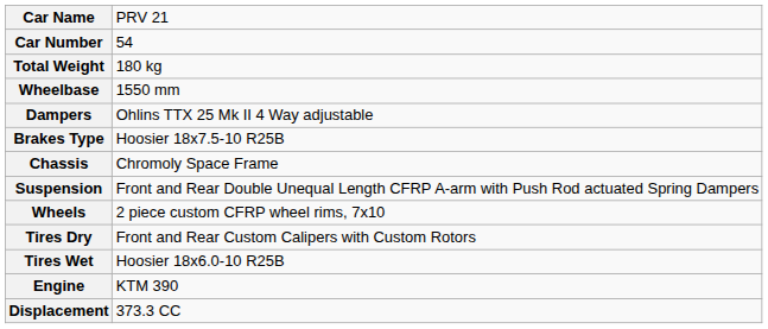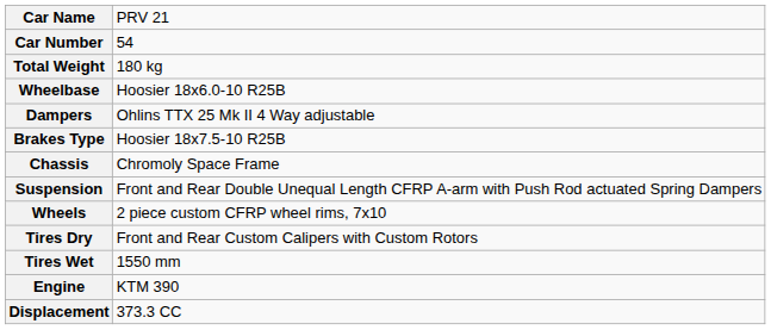 <table class="wikitable">
 <tr style="vertical-align: top">
 <th>Car Name</th>
 <td>PRV 21</td>
 </tr>
 <tr style="vertical-align: top">
 <th>Car Number</th>
 <td>54</td>
 </tr>
 <tr style="vertical-align: top">
 <th>Total Weight</th>
 <td>180 kg</td>
 </tr>
 <tr style="vertical-align: top">
 <th>Wheelbase</th>
-<td>1550 mm</td>
+<td>Hoosier 18x6.0-10 R25B</td>
 </tr>
 <tr style="vertical-align: top">
 <th>Dampers</th>
 <td>Ohlins TTX 25 Mk II 4 Way adjustable</td>
 </tr>
 <tr style="vertical-align: top">
 <th>Brakes Type</th>
 <td>Hoosier 18x7.5-10 R25B</td>
 </tr>
 <tr style="vertical-align: top">
 <th>Chassis</th>
 <td>Chromoly Space Frame</td>
 </tr>
 <tr style="vertical-align: top">
 <th>Suspension</th>
 <td>Front and Rear Double Unequal Length CFRP A-arm with Push Rod actuated Spring Dampers</td>
 </tr>
 <tr style="vertical-align: top">
 <th>Wheels</th>
 <td>2 piece custom CFRP wheel rims, 7x10</td>
 </tr>
 <tr style="vertical-align: top">
 <th>Tires Dry</th>
 <td>Front and Rear Custom Calipers with Custom Rotors</td>
 </tr>
 <tr style="vertical-align: top">
 <th>Tires Wet</th>
-<td>Hoosier 18x6.0-10 R25B</td>
+<td>1550 mm</td>
 </tr>
 <tr style="vertical-align: top">
 <th>Engine</th>
 <td>KTM 390</td>
 </tr>
 <tr>
 <th>Displacement</th>
 <td>373.3 CC</td>
 </tr>
 </table>
